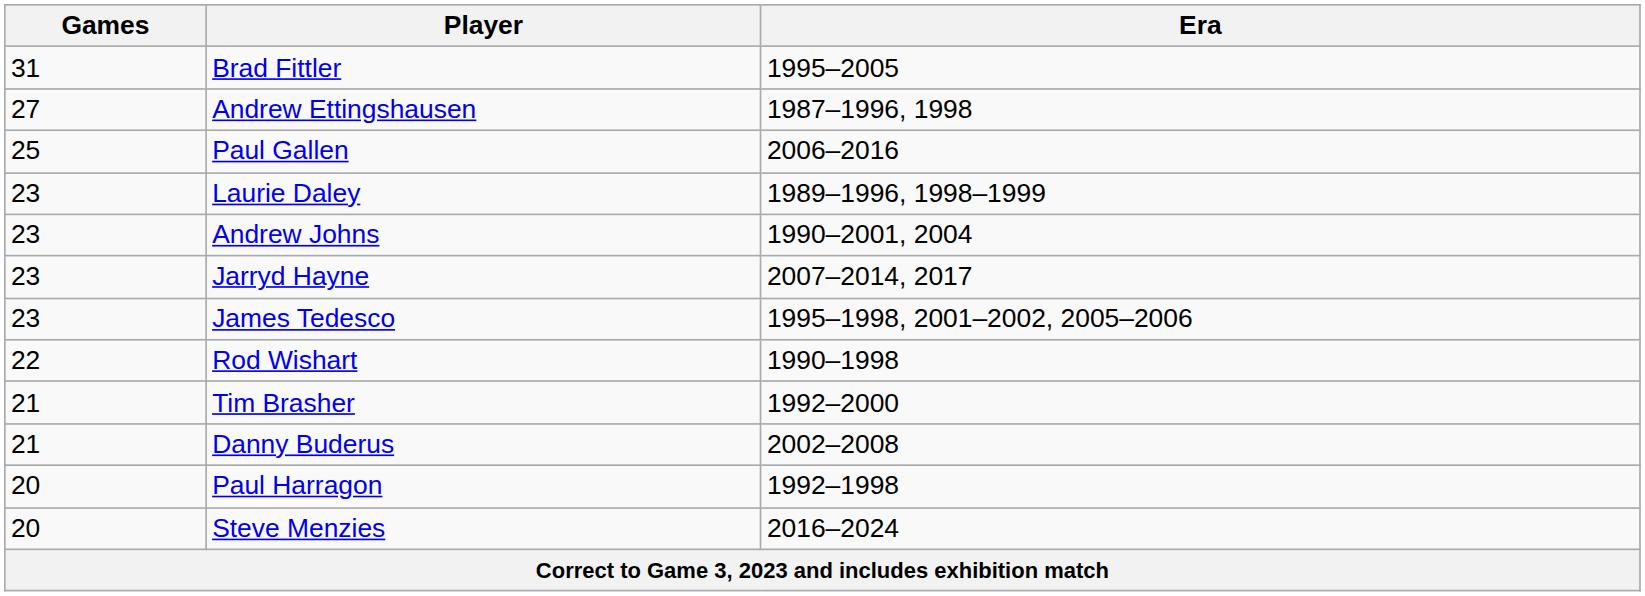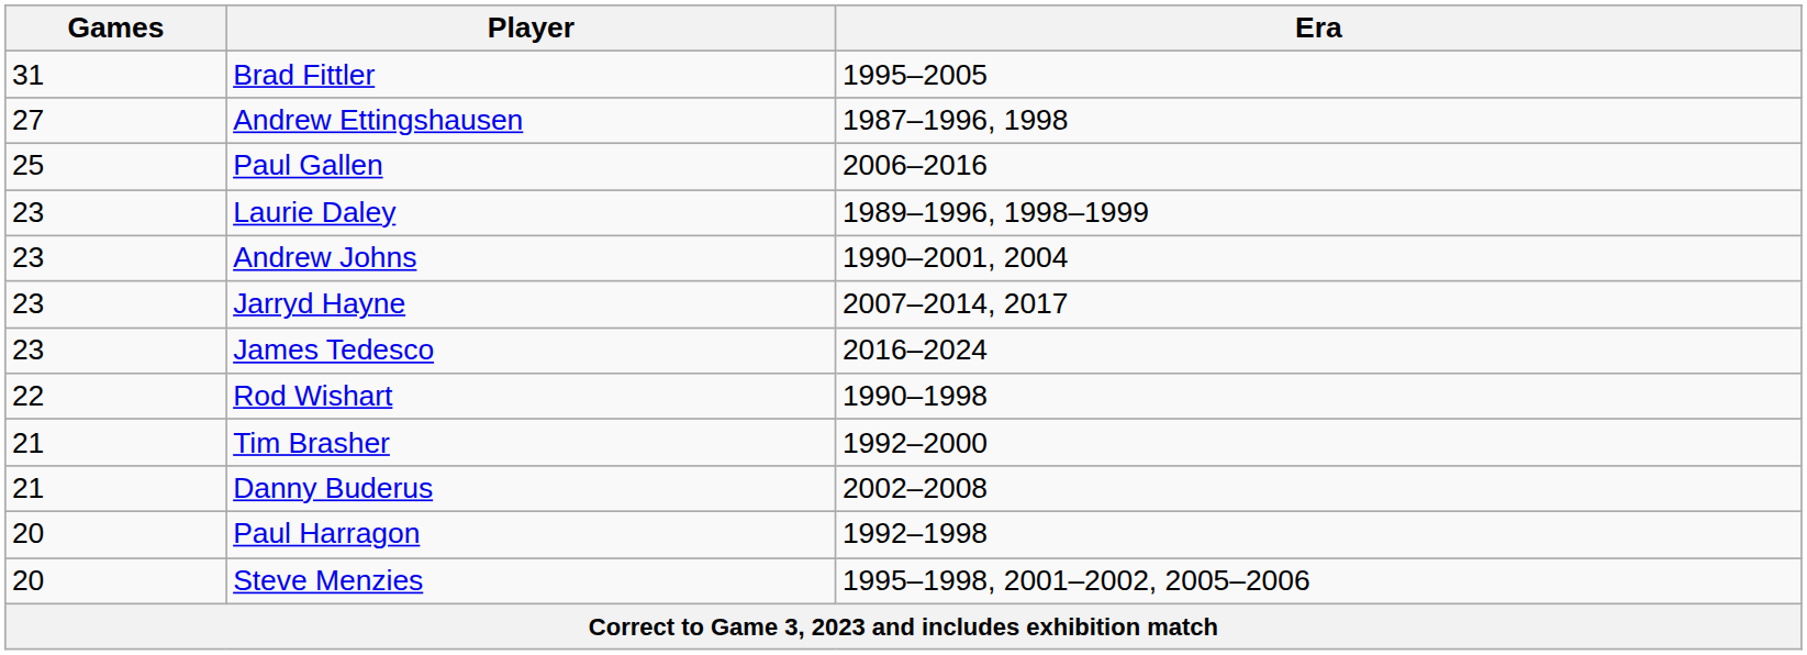 <table class="wikitable" width=50%>
 <tr>
 <th>Games</th>
 <th>Player</th>
 <th>Era</th>
 </tr>
 <tr>
 <td>31</td>
 <td><a href='#'>Brad Fittler</a></td>
 <td>1995–2005</td>
 </tr>
 <tr>
 <td>27</td>
 <td><a href='#'>Andrew Ettingshausen</a></td>
 <td>1987–1996, 1998</td>
 </tr>
 <tr>
 <td>25</td>
 <td><a href='#'>Paul Gallen</a></td>
 <td>2006–2016</td>
 </tr>
 <tr>
 <td>23</td>
 <td><a href='#'>Laurie Daley</a></td>
 <td>1989–1996, 1998–1999</td>
 </tr>
 <tr>
 <td>23</td>
 <td><a href='#'>Andrew Johns</a></td>
 <td>1990–2001, 2004</td>
 </tr>
 <tr>
 <td>23</td>
 <td><a href='#'>Jarryd Hayne</a></td>
 <td>2007–2014, 2017</td>
 </tr>
 <tr>
 <td>23</td>
 <td><a href='#'>James Tedesco</a></td>
-<td>1995–1998, 2001–2002, 2005–2006</td>
+<td>2016–2024</td>
 </tr>
 <tr>
 <td>22</td>
 <td><a href='#'>Rod Wishart</a></td>
 <td>1990–1998</td>
 </tr>
 <tr>
 <td>21</td>
 <td><a href='#'>Tim Brasher</a></td>
 <td>1992–2000</td>
 </tr>
 <tr>
 <td>21</td>
 <td><a href='#'>Danny Buderus</a></td>
 <td>2002–2008</td>
 </tr>
 <tr>
 <td>20</td>
 <td><a href='#'>Paul Harragon</a></td>
 <td>1992–1998</td>
 </tr>
 <tr>
 <td>20</td>
 <td><a href='#'>Steve Menzies</a></td>
-<td>2016–2024</td>
+<td>1995–1998, 2001–2002, 2005–2006</td>
 </tr>
 <tr>
 <th colspan="3"><small>Correct to Game 3, 2023 and includes exhibition match</small></th>
 </tr>
 </table>
